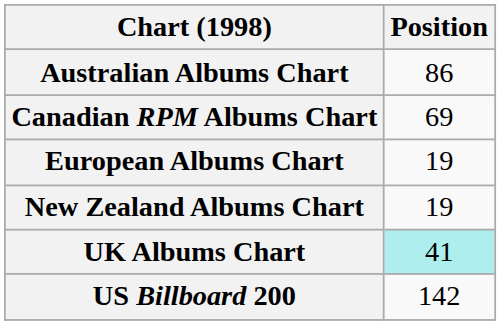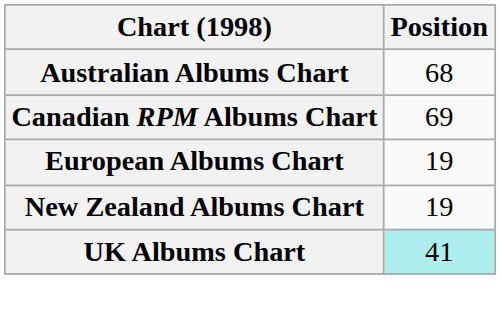 <table class="wikitable sortable plainrowheaders">
 <tr>
 <th>Chart (1998)</th>
 <th>Position</th>
 </tr>
 <tr>
 <th scope="row">Australian Albums Chart</th>
-<td align="center">86</td>
+<td align="center">68</td>
 </tr>
 <tr>
 <th scope="row">Canadian <em>RPM</em> Albums Chart</th>
 <td align="center">69</td>
 </tr>
 <tr>
 <th scope="row">European Albums Chart</th>
 <td align="center">19</td>
 </tr>
 <tr>
 <th scope="row">New Zealand Albums Chart</th>
 <td align="center">19</td>
 </tr>
 <tr>
 <th scope="row">UK Albums Chart</th>
 <td align="center" style="background: paleturquoise;">41</td>
 </tr>
-<tr>
-<th scope="row">US <em>Billboard</em> 200</th>
-<td align="center">142</td>
-</tr>
 </table>
